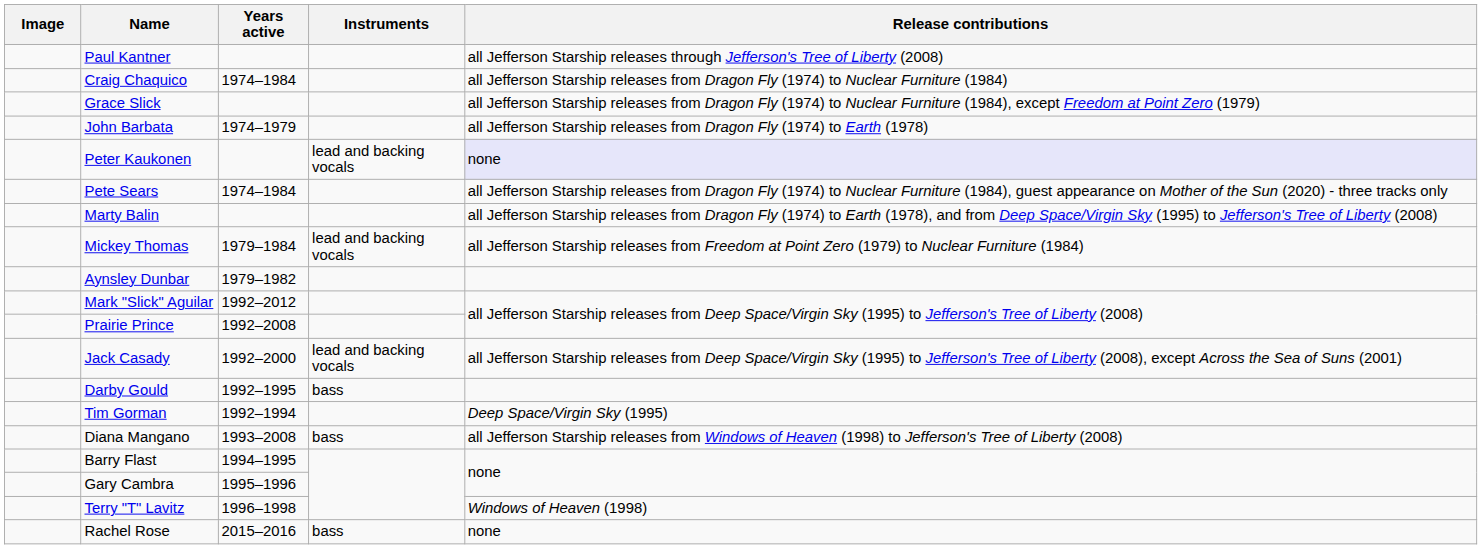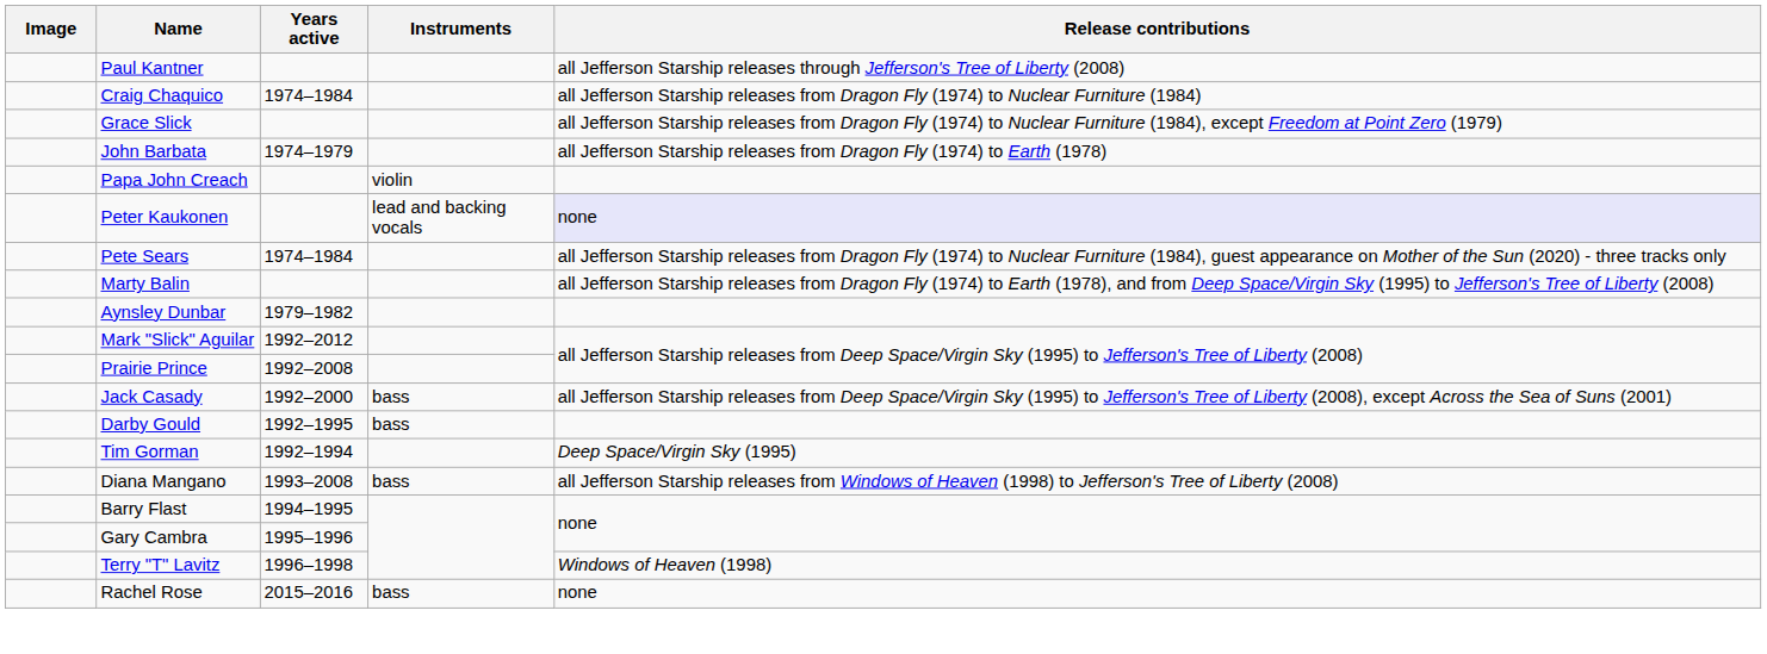 <table class="wikitable" border="1" width=100%>
 <tr>
 <th width="75">Image</th>
 <th width="140">Name</th>
 <th width="90">Years active</th>
 <th width="160">Instruments</th>
 <th>Release contributions</th>
 </tr>
 <tr>
 <td></td>
 <td><a href='#'>Paul Kantner</a></td>
 <td></td>
 <td></td>
 <td>all Jefferson Starship releases through <em><a href='#'>Jefferson's Tree of Liberty</a></em> (2008)</td>
 </tr>
 <tr>
 <td></td>
 <td><a href='#'>Craig Chaquico</a></td>
 <td>1974–1984</td>
 <td></td>
 <td>all Jefferson Starship releases from <em>Dragon Fly</em> (1974) to <em>Nuclear Furniture</em> (1984)</td>
 </tr>
 <tr>
 <td></td>
 <td><a href='#'>Grace Slick</a></td>
 <td></td>
 <td></td>
 <td>all Jefferson Starship releases from <em>Dragon Fly</em> (1974) to <em>Nuclear Furniture</em> (1984), except <em><a href='#'>Freedom at Point Zero</a></em> (1979)</td>
 </tr>
 <tr>
 <td></td>
 <td><a href='#'>John Barbata</a></td>
 <td>1974–1979 </td>
 <td></td>
 <td>all Jefferson Starship releases from <em>Dragon Fly</em> (1974) to <em><a href='#'>Earth</a></em> (1978)</td>
 </tr>
 <tr>
 <td></td>
+<td><a href='#'>Papa John Creach</a></td>
+<td></td>
+<td>violin</td>
+<td></td>
+</tr>
+<tr>
+<td></td>
 <td><a href='#'>Peter Kaukonen</a></td>
 <td></td>
 <td>lead and backing vocals</td>
 <td style="background: lavender;">none</td>
 </tr>
 <tr>
 <td></td>
 <td><a href='#'>Pete Sears</a></td>
 <td>1974–1984 </td>
 <td></td>
 <td>all Jefferson Starship releases from <em>Dragon Fly</em> (1974) to <em>Nuclear Furniture</em> (1984), guest appearance on <em>Mother of the Sun</em> (2020) - three tracks only</td>
 </tr>
 <tr>
 <td></td>
 <td><a href='#'>Marty Balin</a></td>
 <td></td>
 <td></td>
 <td>all Jefferson Starship releases from <em>Dragon Fly</em> (1974) to <em>Earth</em> (1978), and from <em><a href='#'>Deep Space/Virgin Sky</a></em> (1995) to <em><a href='#'>Jefferson's Tree of Liberty</a></em> (2008)</td>
-</tr>
-<tr>
-<td></td>
-<td><a href='#'>Mickey Thomas</a></td>
-<td>1979–1984</td>
-<td>lead and backing vocals</td>
-<td>all Jefferson Starship releases from <em>Freedom at Point Zero</em> (1979) to <em>Nuclear Furniture</em> (1984)</td>
 </tr>
 <tr>
 <td></td>
 <td><a href='#'>Aynsley Dunbar</a></td>
 <td>1979–1982</td>
 <td></td>
 <td></td>
 </tr>
 <tr>
 <td></td>
 <td><a href='#'>Mark "Slick" Aguilar</a></td>
 <td>1992–2012</td>
 <td></td>
 <td rowspan="2">all Jefferson Starship releases from <em>Deep Space/Virgin Sky</em> (1995) to <em><a href='#'>Jefferson's Tree of Liberty</a></em> (2008)</td>
 </tr>
 <tr>
 <td></td>
 <td><a href='#'>Prairie Prince</a></td>
 <td>1992–2008 </td>
 <td></td>
 </tr>
 <tr>
 <td></td>
 <td><a href='#'>Jack Casady</a></td>
 <td>1992–2000</td>
-<td>lead and backing vocals</td>
+<td>bass</td>
 <td>all Jefferson Starship releases from <em>Deep Space/Virgin Sky</em> (1995) to <em><a href='#'>Jefferson's Tree of Liberty</a></em> (2008), except <em>Across the Sea of Suns</em> (2001)</td>
 </tr>
 <tr>
 <td></td>
 <td><a href='#'>Darby Gould</a></td>
 <td>1992–1995 </td>
 <td>bass</td>
 <td></td>
 </tr>
 <tr>
 <td></td>
 <td><a href='#'>Tim Gorman</a></td>
 <td>1992–1994 </td>
 <td></td>
 <td><em>Deep Space/Virgin Sky</em> (1995)</td>
 </tr>
 <tr>
 <td></td>
 <td>Diana Mangano</td>
 <td>1993–2008 </td>
 <td>bass</td>
 <td>all Jefferson Starship releases from <em><a href='#'>Windows of Heaven</a></em> (1998) to <em>Jefferson's Tree of Liberty</em> (2008)</td>
 </tr>
 <tr>
 <td></td>
 <td>Barry Flast</td>
 <td>1994–1995 </td>
 <td rowspan="3"></td>
 <td rowspan="2">none</td>
 </tr>
 <tr>
 <td></td>
 <td>Gary Cambra</td>
 <td>1995–1996</td>
 </tr>
 <tr>
 <td></td>
 <td><a href='#'>Terry "T" Lavitz</a></td>
 <td>1996–1998 </td>
 <td><em>Windows of Heaven</em> (1998)</td>
 </tr>
 <tr>
 <td></td>
 <td>Rachel Rose</td>
 <td>2015–2016 </td>
 <td>bass</td>
 <td>none</td>
 </tr>
 </table>
